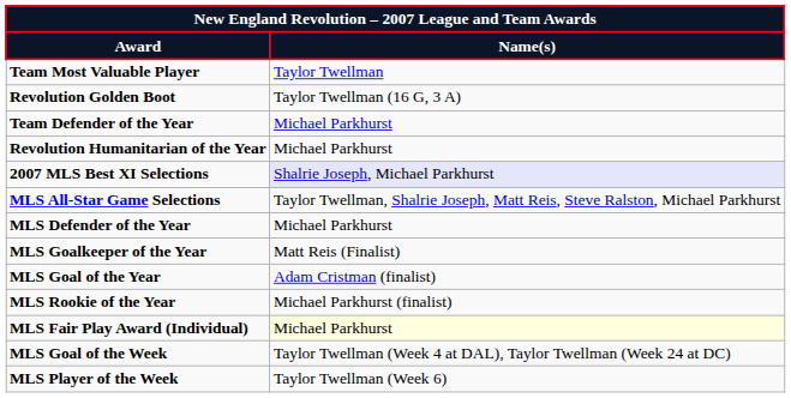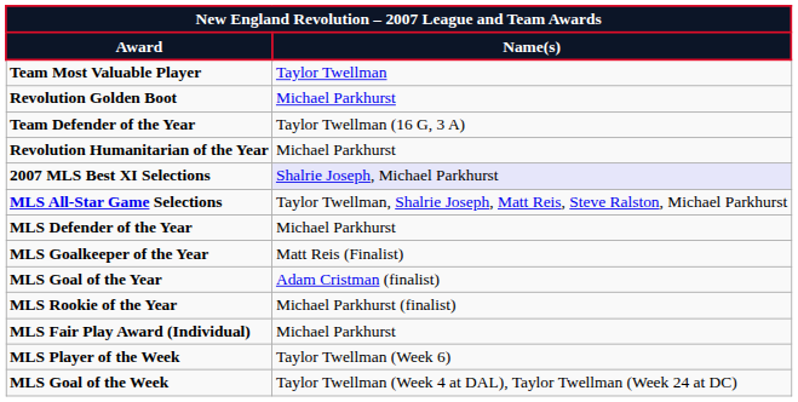 <table class="wikitable">
 <tr>
 <th colspan="2" style="background:#0c1527; color:#fff; border:2px solid #e20e2a; text-align: center; font-weight:bold;">New England Revolution – 2007 League and Team Awards</th>
 </tr>
 <tr>
 <th style="background:#0c1527; color:#fff; border:2px solid #e20e2a;" scope="col">Award</th>
 <th style="background:#0c1527; color:#fff; border:2px solid #e20e2a;" scope="col">Name(s)</th>
 </tr>
 <tr>
 <td><strong>Team Most Valuable Player</strong></td>
 <td><a href='#'>Taylor Twellman</a></td>
 </tr>
 <tr>
 <td><strong>Revolution Golden Boot</strong></td>
-<td>Taylor Twellman (16 G, 3 A)</td>
+<td><a href='#'>Michael Parkhurst</a></td>
 </tr>
 <tr>
 <td><strong>Team Defender of the Year</strong></td>
-<td><a href='#'>Michael Parkhurst</a></td>
+<td>Taylor Twellman (16 G, 3 A)</td>
 </tr>
 <tr>
 <td><strong>Revolution Humanitarian of the Year</strong></td>
 <td>Michael Parkhurst</td>
 </tr>
 <tr>
 <td><strong>2007 MLS Best XI Selections</strong></td>
 <td style="background: lavender;"><a href='#'>Shalrie Joseph</a>, Michael Parkhurst</td>
 </tr>
 <tr>
 <td><strong><a href='#'>MLS All-Star Game</a> Selections</strong></td>
 <td>Taylor Twellman, <a href='#'>Shalrie Joseph</a>, <a href='#'>Matt Reis</a>, <a href='#'>Steve Ralston</a>, Michael Parkhurst</td>
 </tr>
 <tr>
 <td><strong>MLS Defender of the Year</strong></td>
 <td>Michael Parkhurst</td>
 </tr>
 <tr>
 <td><strong>MLS Goalkeeper of the Year</strong></td>
 <td>Matt Reis (Finalist)</td>
 </tr>
 <tr>
 <td><strong>MLS Goal of the Year</strong></td>
 <td><a href='#'>Adam Cristman</a> (finalist)</td>
 </tr>
 <tr>
 <td><strong>MLS Rookie of the Year</strong></td>
 <td>Michael Parkhurst (finalist)</td>
 </tr>
 <tr>
 <td><strong>MLS Fair Play Award (Individual)</strong></td>
-<td style="background: lightyellow;">Michael Parkhurst</td>
+<td>Michael Parkhurst</td>
+</tr>
+<tr>
+<td><strong>MLS Player of the Week</strong></td>
+<td>Taylor Twellman (Week 6)</td>
 </tr>
 <tr>
 <td><strong>MLS Goal of the Week</strong></td>
 <td>Taylor Twellman (Week 4 at DAL), Taylor Twellman (Week 24 at DC)</td>
 </tr>
-<tr>
-<td><strong>MLS Player of the Week</strong></td>
-<td>Taylor Twellman (Week 6)</td>
-</tr>
 </table>
